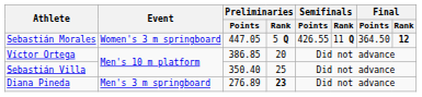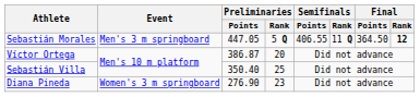 <table class=wikitable style="font-size:90%">
 <tr>
 <th rowspan="2">Athlete</th>
 <th rowspan="2">Event</th>
 <th colspan="2">Preliminaries</th>
 <th colspan="2">Semifinals</th>
 <th colspan="2">Final</th>
 </tr>
 <tr style="font-size:95%">
 <th>Points</th>
 <th>Rank</th>
 <th>Points</th>
 <th>Rank</th>
 <th>Points</th>
 <th>Rank</th>
 </tr>
 <tr align=center>
 <td align=left><a href='#'>Sebastián Morales</a></td>
-<td align=left><a href='#'>Women's 3 m springboard</a></td>
+<td align=left><a href='#'>Men's 3 m springboard</a></td>
 <td>447.05</td>
 <td>5 <strong>Q</strong></td>
-<td>426.55</td>
+<td>406.55</td>
 <td>11 <strong>Q</strong></td>
 <td>364.50</td>
 <td><strong>12</strong></td>
 </tr>
 <tr align=center>
 <td align=left><a href='#'>Víctor Ortega</a></td>
 <td align=left rowspan=2><a href='#'>Men's 10 m platform</a></td>
-<td>386.85</td>
+<td>386.87</td>
 <td>20</td>
 <td colspan=4>Did not advance</td>
 </tr>
 <tr align=center>
 <td align=left><a href='#'>Sebastián Villa</a></td>
 <td>350.40</td>
 <td>25</td>
 <td colspan=4>Did not advance</td>
 </tr>
 <tr align=center>
 <td align=left><a href='#'>Diana Pineda</a></td>
-<td align=left><a href='#'>Men's 3 m springboard</a></td>
-<td>276.89</td>
-<td><strong>23</strong></td>
+<td align=left><a href='#'>Women's 3 m springboard</a></td>
+<td>276.90</td>
+<td>23</td>
 <td colspan=4>Did not advance</td>
 </tr>
 </table>
